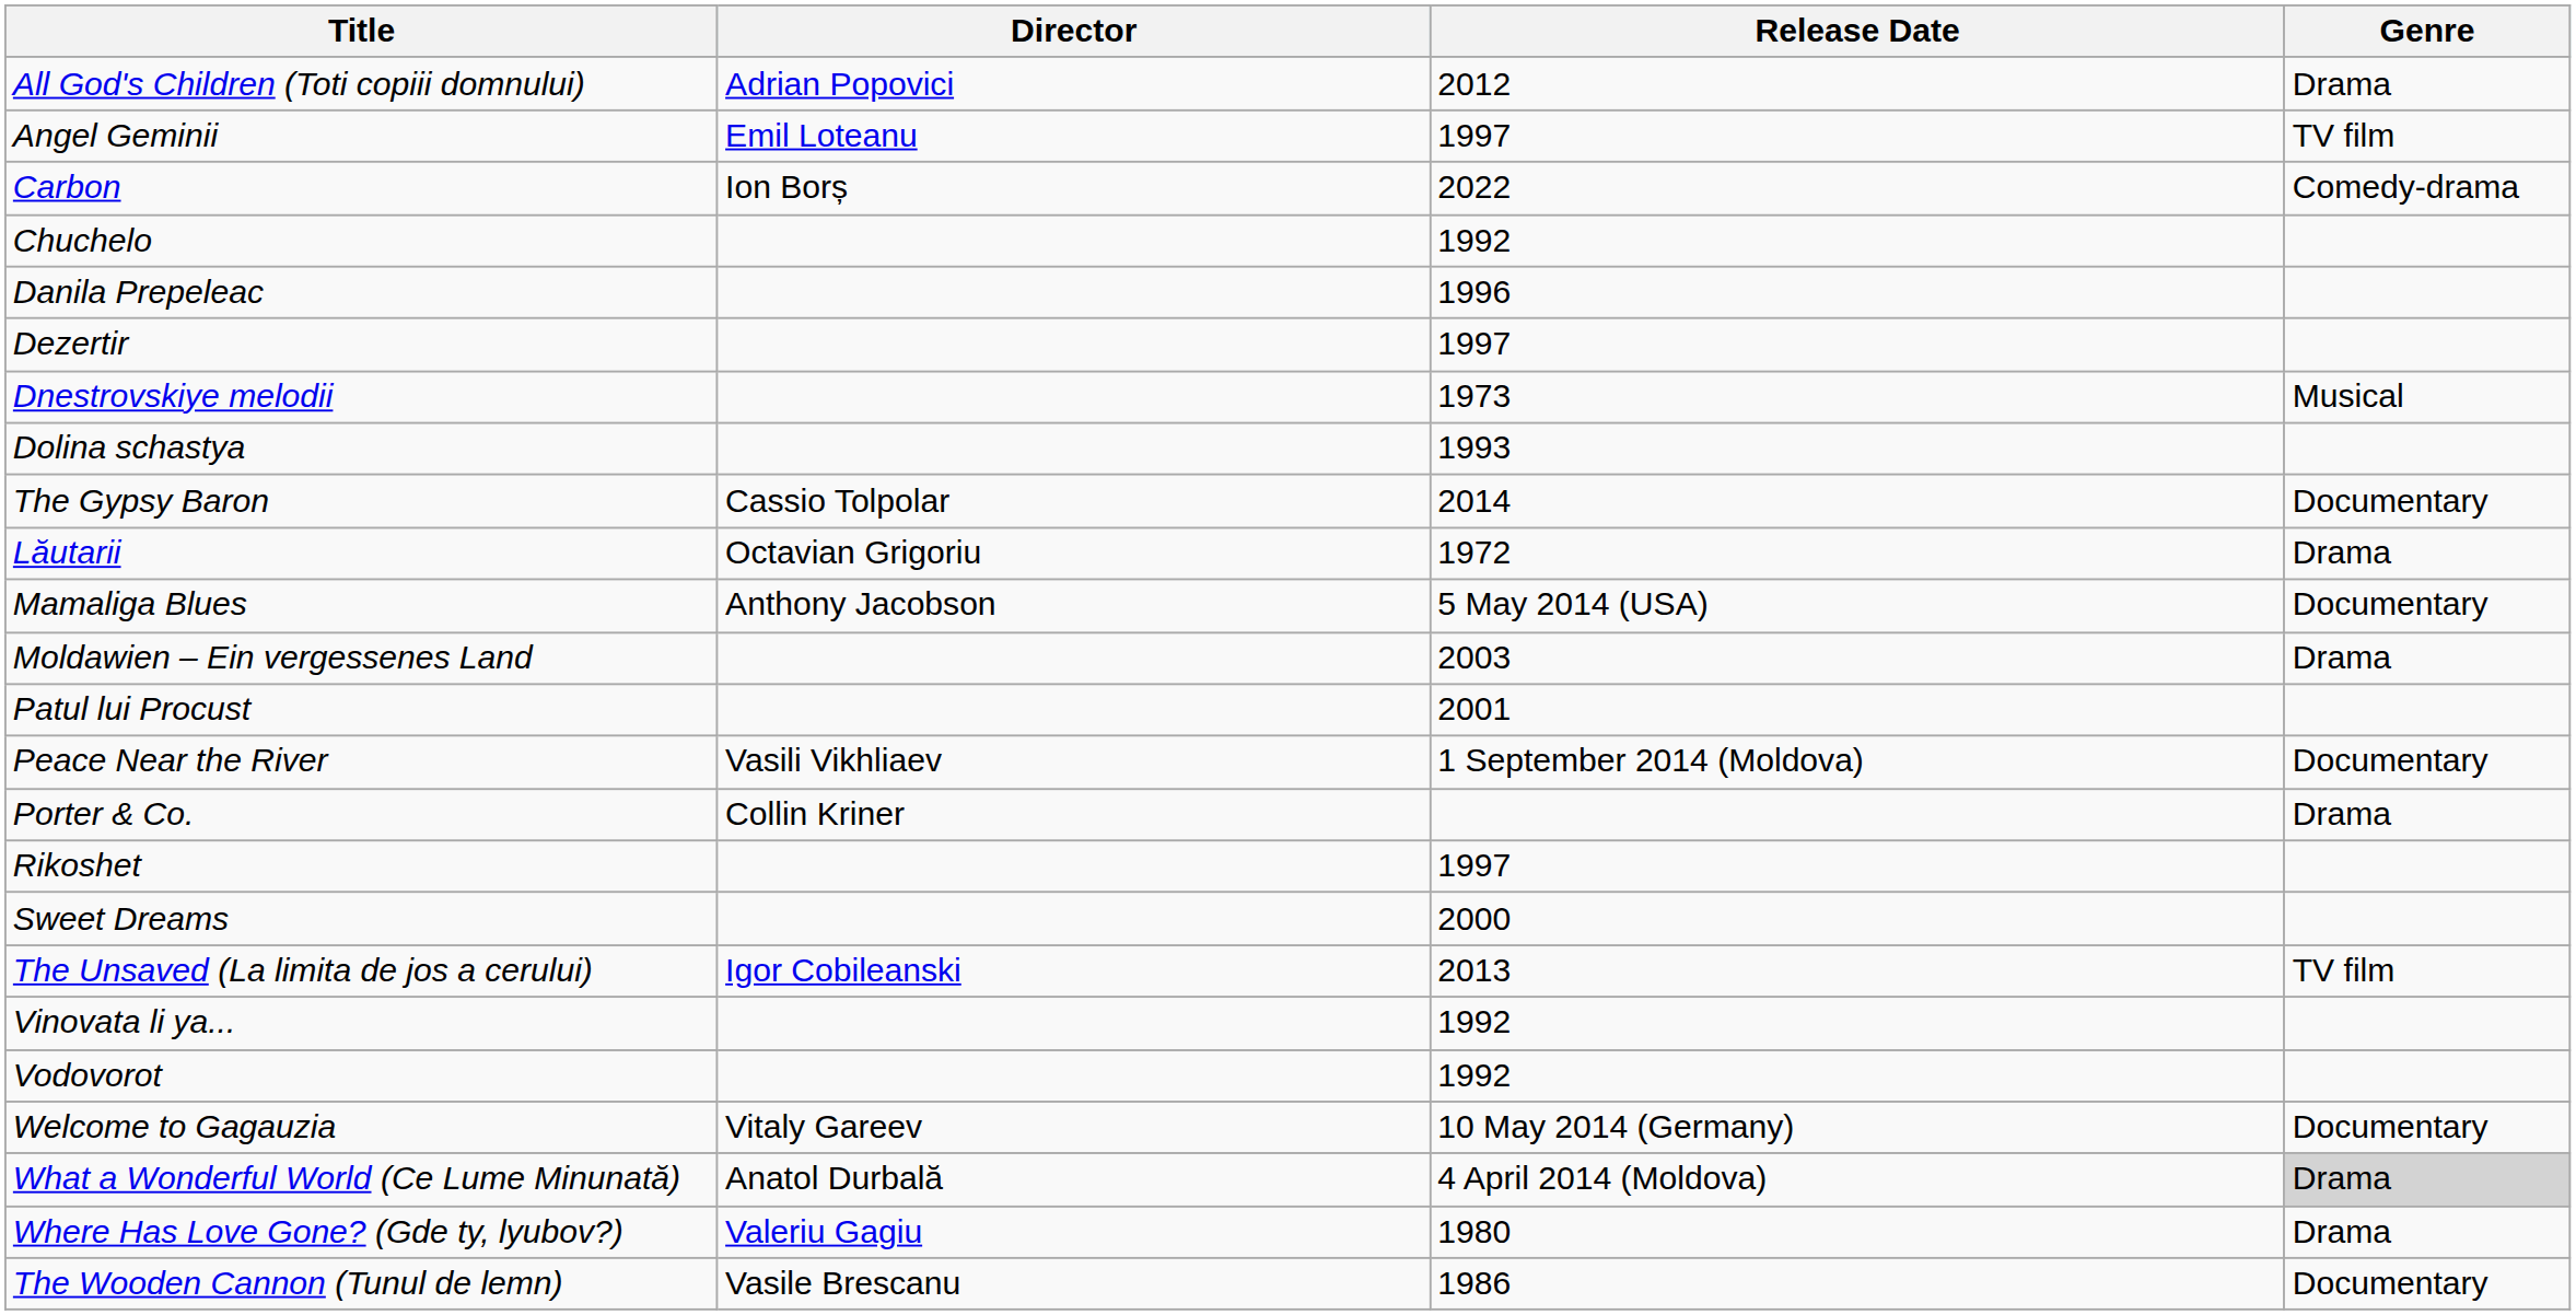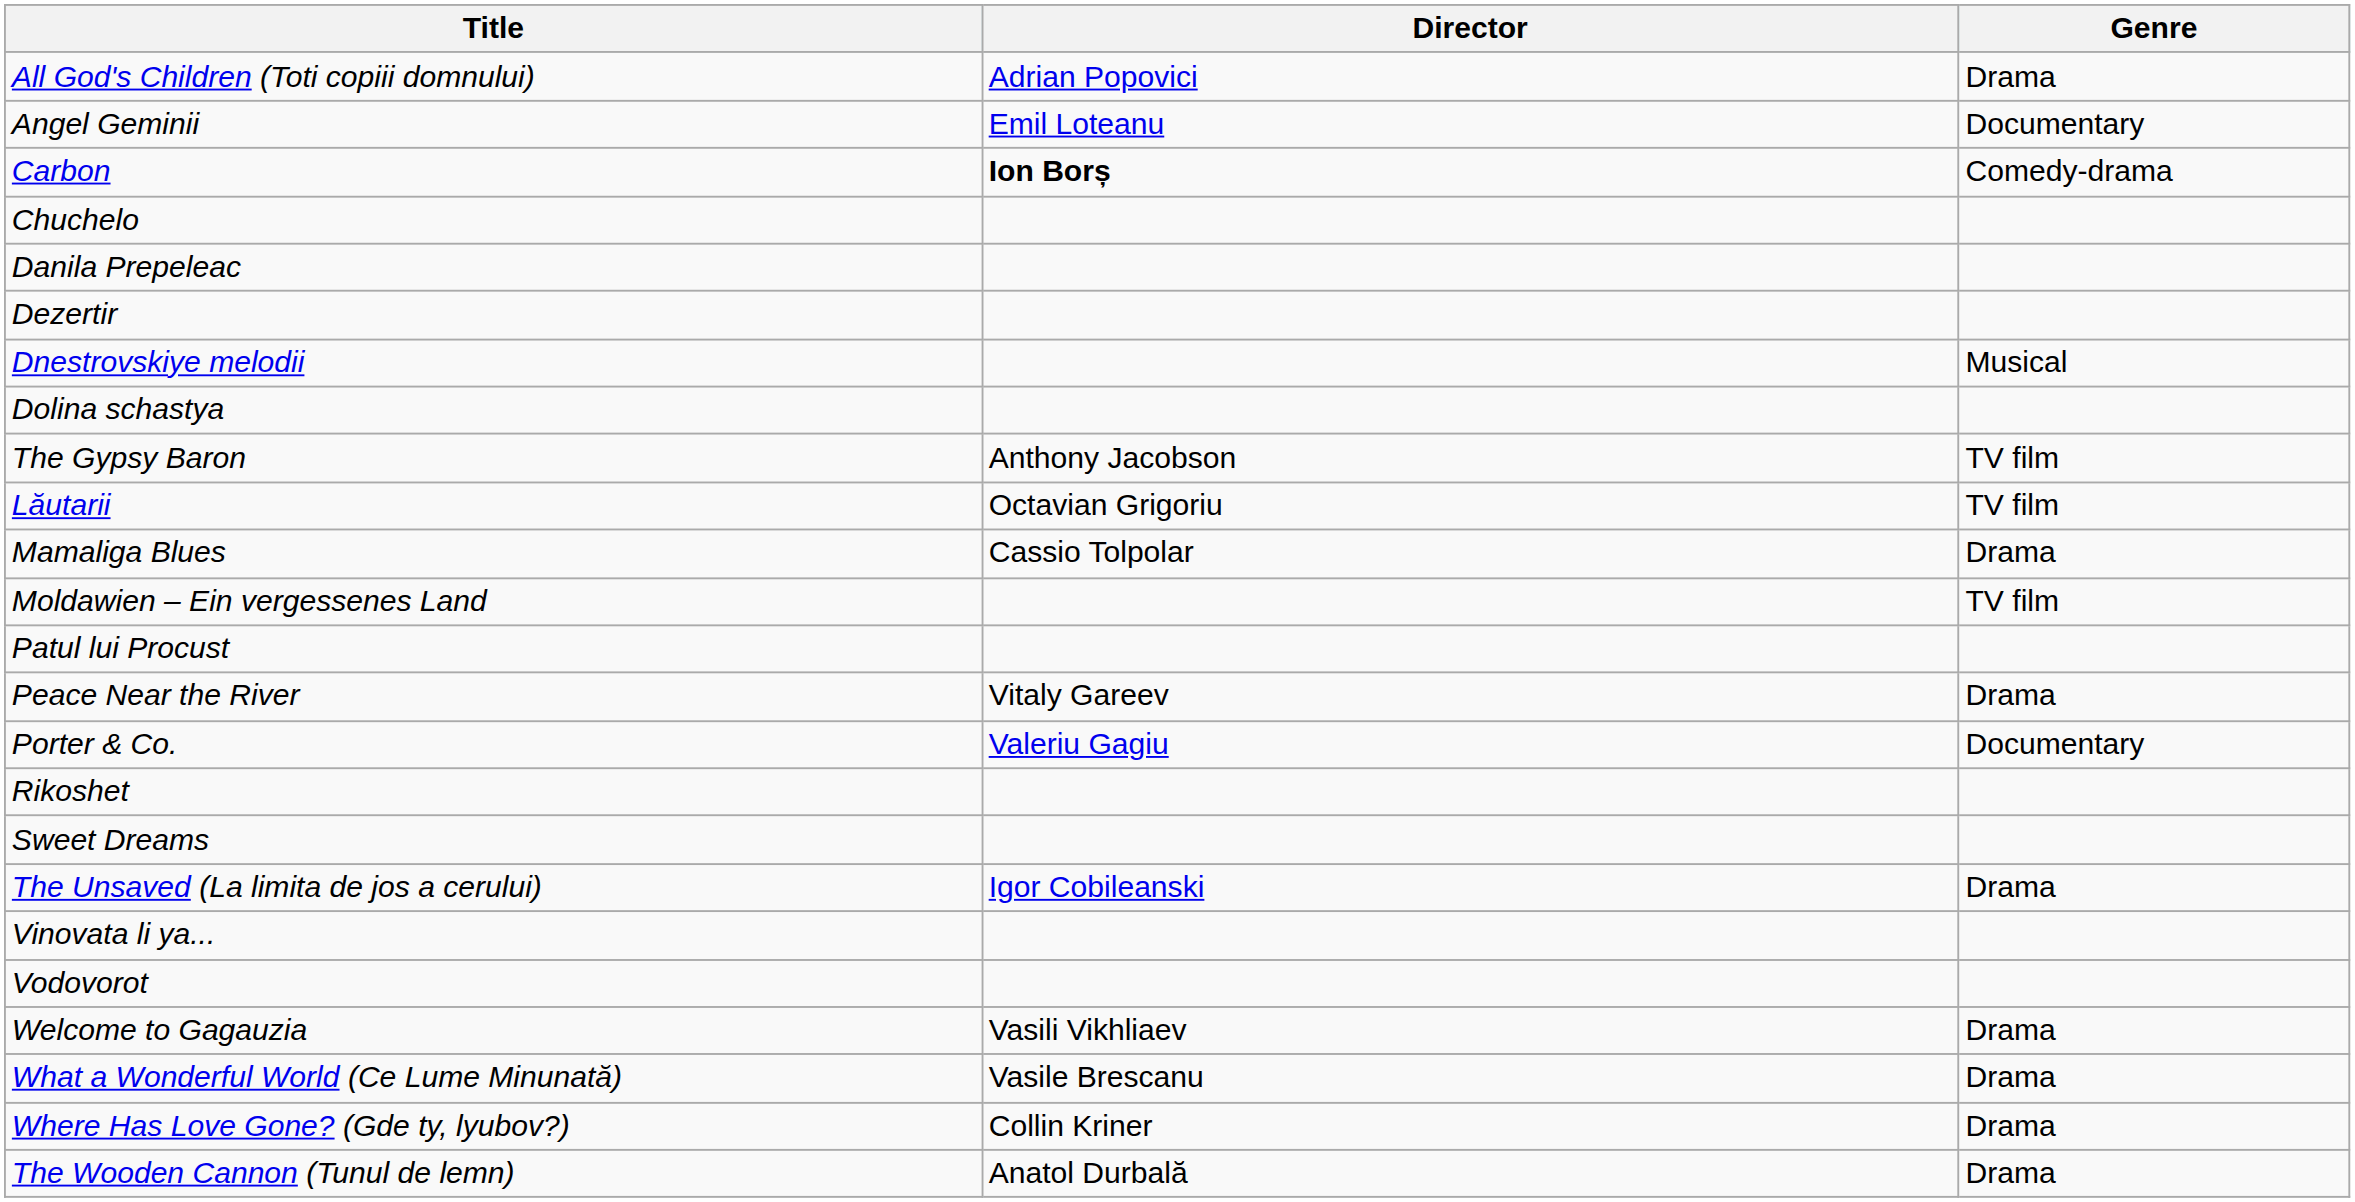 <table class="wikitable">
 <tr style="background:#b0e0e6; text-align:center;">
 <th style="width:25%;">Title</th>
 <th style="width:25%;">Director</th>
-<th style="width:30%;">Release Date</th>
 <th style="width:10%;">Genre</th>
 </tr>
 <tr>
 <td><em><a href='#'>All God's Children</a> (Toti copiii domnului)</em></td>
 <td><a href='#'>Adrian Popovici</a></td>
-<td>2012</td>
 <td>Drama</td>
 </tr>
 <tr>
 <td><em>Angel Geminii</em></td>
 <td><a href='#'>Emil Loteanu</a></td>
-<td>1997</td>
-<td>TV film</td>
+<td>Documentary</td>
 </tr>
 <tr>
 <td><em><a href='#'>Carbon</a></em></td>
-<td>Ion Borș</td>
-<td>2022</td>
+<td><strong>Ion Borș</strong></td>
 <td>Comedy-drama</td>
 </tr>
 <tr>
 <td><em>Chuchelo</em></td>
 <td></td>
-<td>1992</td>
 <td></td>
 </tr>
 <tr>
 <td><em>Danila Prepeleac</em></td>
 <td></td>
-<td>1996</td>
 <td></td>
 </tr>
 <tr>
 <td><em>Dezertir</em></td>
 <td></td>
-<td>1997</td>
 <td></td>
 </tr>
 <tr>
 <td><em><a href='#'>Dnestrovskiye melodii</a></em></td>
 <td></td>
-<td>1973</td>
 <td>Musical</td>
 </tr>
 <tr>
 <td><em>Dolina schastya</em></td>
 <td></td>
-<td>1993</td>
 <td></td>
 </tr>
 <tr>
 <td><em>The Gypsy Baron</em></td>
-<td>Cassio Tolpolar</td>
-<td>2014</td>
-<td>Documentary</td>
+<td>Anthony Jacobson</td>
+<td>TV film</td>
 </tr>
 <tr>
 <td><em><a href='#'>Lăutarii</a></em></td>
 <td>Octavian Grigoriu</td>
-<td>1972</td>
-<td>Drama</td>
+<td>TV film</td>
 </tr>
 <tr>
 <td><em>Mamaliga Blues</em></td>
-<td>Anthony Jacobson</td>
-<td>5 May 2014 (USA)</td>
-<td>Documentary</td>
+<td>Cassio Tolpolar</td>
+<td>Drama</td>
 </tr>
 <tr>
 <td><em>Moldawien – Ein vergessenes Land</em></td>
 <td></td>
-<td>2003</td>
-<td>Drama</td>
+<td>TV film</td>
 </tr>
 <tr>
 <td><em>Patul lui Procust</em></td>
 <td></td>
-<td>2001</td>
 <td></td>
 </tr>
 <tr>
 <td><em>Peace Near the River</em></td>
-<td>Vasili Vikhliaev</td>
-<td>1 September 2014 (Moldova)</td>
-<td>Documentary</td>
+<td>Vitaly Gareev</td>
+<td>Drama</td>
 </tr>
 <tr>
 <td><em>Porter & Co.</em></td>
-<td>Collin Kriner</td>
-<td></td>
-<td>Drama</td>
+<td><a href='#'>Valeriu Gagiu</a></td>
+<td>Documentary</td>
 </tr>
 <tr>
 <td><em>Rikoshet</em></td>
 <td></td>
-<td>1997</td>
 <td></td>
 </tr>
 <tr>
 <td><em>Sweet Dreams</em></td>
 <td></td>
-<td>2000</td>
 <td></td>
 </tr>
 <tr>
 <td><em><a href='#'>The Unsaved</a> (La limita de jos a cerului)</em></td>
 <td><a href='#'>Igor Cobileanski</a></td>
-<td>2013</td>
-<td>TV film</td>
+<td>Drama</td>
 </tr>
 <tr>
 <td><em>Vinovata li ya...</em></td>
 <td></td>
-<td>1992</td>
 <td></td>
 </tr>
 <tr>
 <td><em>Vodovorot</em></td>
 <td></td>
-<td>1992</td>
 <td></td>
 </tr>
 <tr>
 <td><em>Welcome to Gagauzia</em></td>
-<td>Vitaly Gareev</td>
-<td>10 May 2014 (Germany)</td>
-<td>Documentary</td>
+<td>Vasili Vikhliaev</td>
+<td>Drama</td>
 </tr>
 <tr>
 <td><em><a href='#'>What a Wonderful World</a> (Ce Lume Minunată)</em></td>
-<td>Anatol Durbală</td>
-<td>4 April 2014 (Moldova)</td>
-<td style="background: lightgrey;">Drama</td>
+<td>Vasile Brescanu</td>
+<td>Drama</td>
 </tr>
 <tr>
 <td><em><a href='#'>Where Has Love Gone?</a> (Gde ty, lyubov?)</em></td>
-<td><a href='#'>Valeriu Gagiu</a></td>
-<td>1980</td>
+<td>Collin Kriner</td>
 <td>Drama</td>
 </tr>
 <tr>
 <td><em><a href='#'>The Wooden Cannon</a> (Tunul de lemn)</em></td>
-<td>Vasile Brescanu</td>
-<td>1986</td>
-<td>Documentary</td>
+<td>Anatol Durbală</td>
+<td>Drama</td>
 </tr>
 </table>
